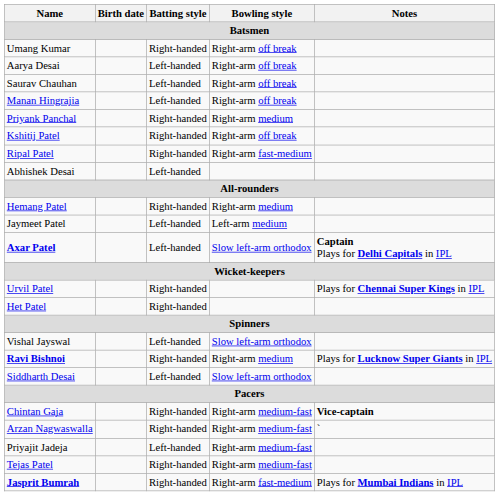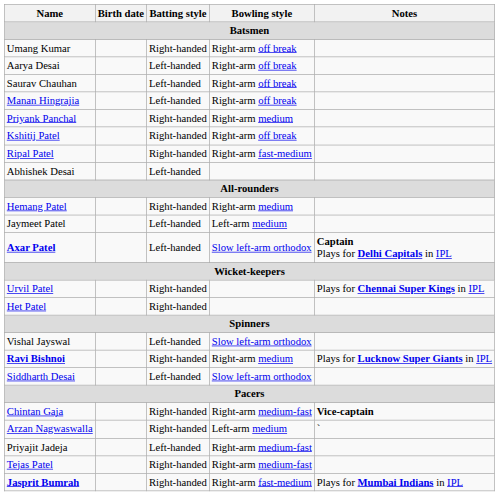 <table class="wikitable" style="font-size:95%;">
 <tr>
 <th align="center">Name</th>
 <th align="center">Birth date</th>
 <th align="center">Batting style</th>
 <th align="center">Bowling style</th>
 <th align="center">Notes</th>
 </tr>
 <tr>
 <th colspan="5" style="background: #DCDCDC" align="center">Batsmen</th>
 </tr>
 <tr>
 <td>Umang Kumar</td>
 <td></td>
 <td>Right-handed</td>
 <td>Right-arm <a href='#'>off break</a></td>
 <td></td>
 </tr>
 <tr>
 <td>Aarya Desai</td>
 <td></td>
 <td>Left-handed</td>
 <td>Right-arm <a href='#'>off break</a></td>
 <td></td>
 </tr>
 <tr>
 <td>Saurav Chauhan</td>
 <td></td>
 <td>Left-handed</td>
 <td>Right-arm <a href='#'>off break</a></td>
 <td></td>
 </tr>
 <tr>
 <td><a href='#'>Manan Hingrajia</a></td>
 <td></td>
 <td>Left-handed</td>
 <td>Right-arm <a href='#'>off break</a></td>
 <td></td>
 </tr>
 <tr>
 <td><a href='#'>Priyank Panchal</a></td>
 <td></td>
 <td>Right-handed</td>
 <td>Right-arm <a href='#'>medium</a></td>
 <td></td>
 </tr>
 <tr>
 <td><a href='#'>Kshitij Patel</a></td>
 <td></td>
 <td>Right-handed</td>
 <td>Right-arm <a href='#'>off break</a></td>
 <td></td>
 </tr>
 <tr>
 <td><a href='#'>Ripal Patel</a></td>
 <td></td>
 <td>Right-handed</td>
 <td>Right-arm <a href='#'>fast-medium</a></td>
 <td></td>
 </tr>
 <tr>
 <td>Abhishek Desai</td>
 <td></td>
 <td>Left-handed</td>
 <td></td>
 <td></td>
 </tr>
 <tr>
 <th colspan="5" style="background: #DCDCDC" align="center">All-rounders</th>
 </tr>
 <tr>
 <td><a href='#'>Hemang Patel</a></td>
 <td></td>
 <td>Right-handed</td>
 <td>Right-arm <a href='#'>medium</a></td>
 <td></td>
 </tr>
 <tr>
 <td>Jaymeet Patel</td>
 <td></td>
 <td>Left-handed</td>
 <td>Left-arm <a href='#'>medium</a></td>
 <td></td>
 </tr>
 <tr>
 <td><strong><a href='#'>Axar Patel</a></strong></td>
 <td></td>
 <td>Left-handed</td>
 <td><a href='#'>Slow left-arm orthodox</a></td>
 <td><strong>Captain</strong> <br> Plays for <strong><a href='#'>Delhi Capitals</a></strong> in <a href='#'>IPL</a></td>
 </tr>
 <tr>
 <th colspan="5" style="background: #DCDCDC" align="center">Wicket-keepers</th>
 </tr>
 <tr>
 <td><a href='#'>Urvil Patel</a></td>
 <td></td>
 <td>Right-handed</td>
 <td></td>
 <td>Plays for <strong><a href='#'>Chennai Super Kings</a></strong> in <a href='#'>IPL</a></td>
 </tr>
 <tr>
 <td><a href='#'>Het Patel</a></td>
 <td></td>
 <td>Right-handed</td>
 <td></td>
 <td></td>
 </tr>
 <tr>
 <th colspan="5" style="background: #DCDCDC" align="center">Spinners</th>
 </tr>
 <tr>
 <td>Vishal Jayswal</td>
 <td></td>
 <td>Left-handed</td>
 <td><a href='#'>Slow left-arm orthodox</a></td>
 <td></td>
 </tr>
 <tr>
 <td><strong><a href='#'>Ravi Bishnoi</a></strong></td>
 <td></td>
 <td>Right-handed</td>
 <td>Right-arm <a href='#'>medium</a></td>
 <td>Plays for <strong><a href='#'>Lucknow Super Giants</a></strong> in <a href='#'>IPL</a></td>
 </tr>
 <tr>
 <td><a href='#'>Siddharth Desai</a></td>
 <td></td>
 <td>Left-handed</td>
 <td><a href='#'>Slow left-arm orthodox</a></td>
 <td></td>
 </tr>
 <tr>
 <th colspan="5" style="background: #DCDCDC" align="center">Pacers</th>
 </tr>
 <tr>
 <td><a href='#'>Chintan Gaja</a></td>
 <td></td>
 <td>Right-handed</td>
 <td>Right-arm <a href='#'>medium-fast</a></td>
 <td><strong>Vice-captain</strong></td>
 </tr>
 <tr>
 <td><a href='#'>Arzan Nagwaswalla</a></td>
 <td></td>
 <td>Right-handed</td>
-<td>Right-arm <a href='#'>medium-fast</a></td>
+<td>Left-arm <a href='#'>medium</a></td>
 <td>`</td>
 </tr>
 <tr>
 <td>Priyajit Jadeja</td>
 <td></td>
 <td>Left-handed</td>
 <td>Right-arm <a href='#'>medium-fast</a></td>
 <td></td>
 </tr>
 <tr>
 <td><a href='#'>Tejas Patel</a></td>
 <td></td>
 <td>Right-handed</td>
 <td>Right-arm <a href='#'>medium-fast</a></td>
 <td></td>
 </tr>
 <tr>
 <td><strong><a href='#'>Jasprit Bumrah</a></strong></td>
 <td></td>
 <td>Right-handed</td>
 <td>Right-arm <a href='#'>fast-medium</a></td>
 <td>Plays for <strong><a href='#'>Mumbai Indians</a></strong> in <a href='#'>IPL</a></td>
 </tr>
 </table>
